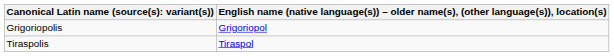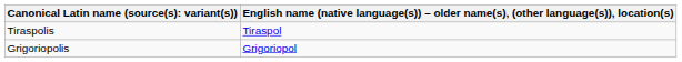 <table class="wikitable">
 <tr>
 <th>Canonical Latin name (source(s): variant(s))</th>
 <th>English name (native language(s)) – older name(s), (other language(s)), location(s)</th>
 </tr>
 <tr>
+<td>Tiraspolis</td>
+<td><a href='#'>Tiraspol</a></td>
+</tr>
+<tr>
 <td>Grigoriopolis</td>
 <td><a href='#'>Grigoriopol</a></td>
 </tr>
-<tr>
-<td>Tiraspolis</td>
-<td><a href='#'>Tiraspol</a></td>
-</tr>
 </table>
